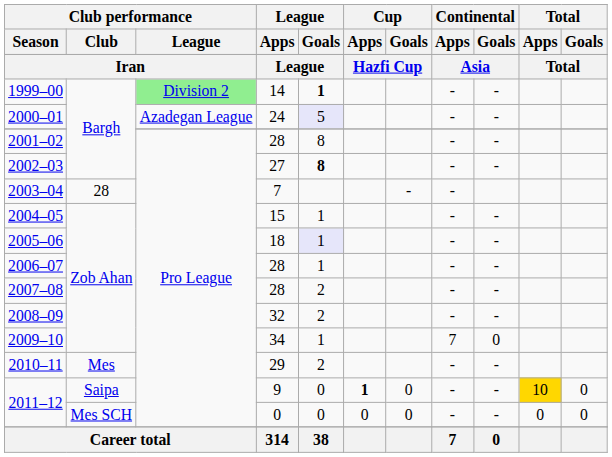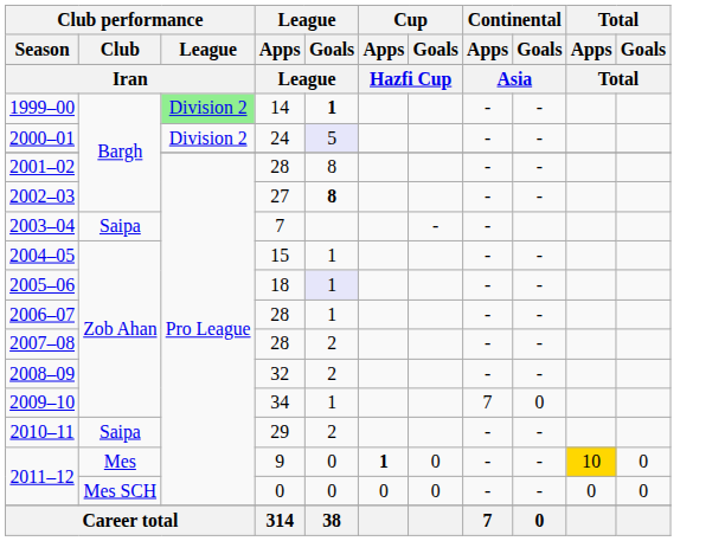 <table class="wikitable" style="text-align:center">
 <tr>
 <th colspan=3>Club performance</th>
 <th colspan=2>League</th>
 <th colspan=2>Cup</th>
 <th colspan=2>Continental</th>
 <th colspan=2>Total</th>
 </tr>
 <tr>
 <th>Season</th>
 <th>Club</th>
 <th>League</th>
 <th>Apps</th>
 <th>Goals</th>
 <th>Apps</th>
 <th>Goals</th>
 <th>Apps</th>
 <th>Goals</th>
 <th>Apps</th>
 <th>Goals</th>
 </tr>
 <tr>
 </tr>
 <tr>
 <th colspan=3>Iran</th>
 <th colspan=2>League</th>
 <th colspan=2><a href='#'>Hazfi Cup</a></th>
 <th colspan=2><a href='#'>Asia</a></th>
 <th colspan=2>Total</th>
 </tr>
 <tr>
 <td><a href='#'>1999–00</a></td>
 <td rowspan="5"><a href='#'>Bargh</a></td>
 <td style="background: lightgreen;"><a href='#'>Division 2</a></td>
 <td>14</td>
 <td><strong>1</strong></td>
 <td></td>
 <td></td>
 <td>-</td>
 <td>-</td>
 <td></td>
 <td></td>
 </tr>
 <tr>
 <td><a href='#'>2000–01</a></td>
-<td><a href='#'>Azadegan League</a></td>
+<td><a href='#'>Division 2</a></td>
 <td>24</td>
 <td style="background: lavender;">5</td>
 <td></td>
 <td></td>
 <td>-</td>
 <td>-</td>
 <td></td>
 <td></td>
 </tr>
 <tr>
 </tr>
 <tr>
 <td><a href='#'>2001–02</a></td>
 <td rowspan="12"><a href='#'>Pro League</a></td>
 <td>28</td>
 <td>8</td>
 <td></td>
 <td></td>
 <td>-</td>
 <td>-</td>
 <td></td>
 <td></td>
 </tr>
 <tr>
 <td><a href='#'>2002–03</a></td>
 <td>27</td>
 <td><strong>8</strong></td>
 <td></td>
 <td></td>
 <td>-</td>
 <td>-</td>
 <td></td>
 <td></td>
 </tr>
 <tr>
 <td><a href='#'>2003–04</a></td>
-<td>28</td>
+<td rowspan="1"><a href='#'>Saipa</a></td>
 <td>7</td>
 <td></td>
 <td></td>
 <td>-</td>
 <td>-</td>
 <td></td>
 <td></td>
 </tr>
 <tr>
 <td><a href='#'>2004–05</a></td>
 <td rowspan="6"><a href='#'>Zob Ahan</a></td>
 <td>15</td>
 <td>1</td>
 <td></td>
 <td></td>
 <td>-</td>
 <td>-</td>
 <td></td>
 <td></td>
 </tr>
 <tr>
 <td><a href='#'>2005–06</a></td>
 <td>18</td>
 <td style="background: lavender;">1</td>
 <td></td>
 <td></td>
 <td>-</td>
 <td>-</td>
 <td></td>
 <td></td>
 </tr>
 <tr>
 <td><a href='#'>2006–07</a></td>
 <td>28</td>
 <td>1</td>
 <td></td>
 <td></td>
 <td>-</td>
 <td>-</td>
 <td></td>
 <td></td>
 </tr>
 <tr>
 <td><a href='#'>2007–08</a></td>
 <td>28</td>
 <td>2</td>
 <td></td>
 <td></td>
 <td>-</td>
 <td>-</td>
 <td></td>
 <td></td>
 </tr>
 <tr>
 <td><a href='#'>2008–09</a></td>
 <td>32</td>
 <td>2</td>
 <td></td>
 <td></td>
 <td>-</td>
 <td>-</td>
 <td></td>
 <td></td>
 </tr>
 <tr>
 <td><a href='#'>2009–10</a></td>
 <td>34</td>
 <td>1</td>
 <td></td>
 <td></td>
 <td>7</td>
 <td>0</td>
 <td></td>
 <td></td>
 </tr>
 <tr>
 <td><a href='#'>2010–11</a></td>
-<td><a href='#'>Mes</a></td>
+<td rowspan="1"><a href='#'>Saipa</a></td>
 <td>29</td>
 <td>2</td>
 <td></td>
 <td></td>
 <td>-</td>
 <td>-</td>
 <td></td>
 <td></td>
 </tr>
 <tr>
 <td rowspan="2"><a href='#'>2011–12</a></td>
-<td rowspan="1"><a href='#'>Saipa</a></td>
+<td><a href='#'>Mes</a></td>
 <td>9</td>
 <td>0</td>
 <td><strong>1</strong></td>
 <td>0</td>
 <td>-</td>
 <td>-</td>
 <td style="background: gold;">10</td>
 <td>0</td>
 </tr>
 <tr>
 <td><a href='#'>Mes SCH</a></td>
 <td>0</td>
 <td>0</td>
 <td>0</td>
 <td>0</td>
 <td>-</td>
 <td>-</td>
 <td>0</td>
 <td>0</td>
 </tr>
 <tr>
 </tr>
 <tr>
 <th colspan=3>Career total</th>
 <th>314</th>
 <th>38</th>
 <th></th>
 <th></th>
 <th>7</th>
 <th>0</th>
 <th></th>
 <th></th>
 </tr>
 </table>
